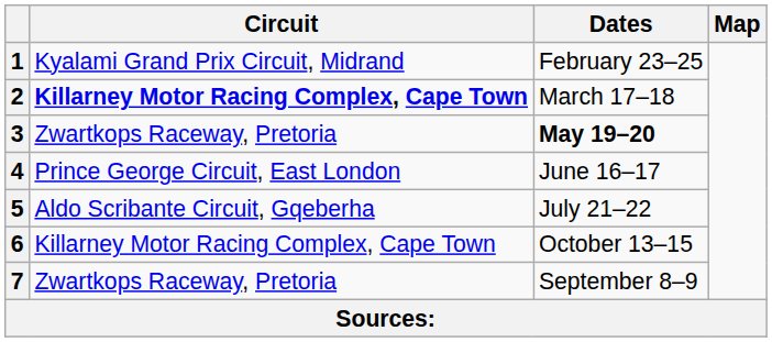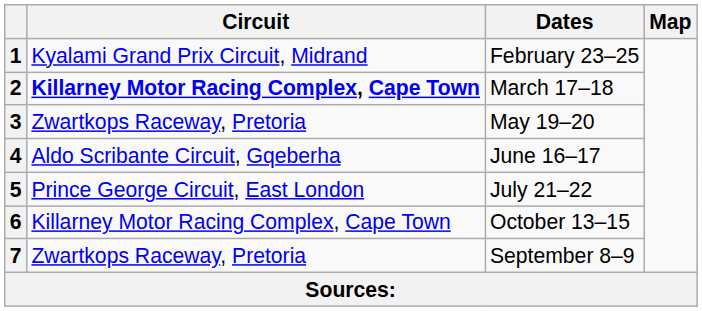 <table class="wikitable" style="font-size:90%;">
 <tr>
 <th></th>
 <th>Circuit</th>
 <th>Dates</th>
 <th>Map</th>
 </tr>
 <tr>
 <th>1</th>
 <td> <a href='#'>Kyalami Grand Prix Circuit</a>, <a href='#'>Midrand</a></td>
 <td>February 23–25</td>
 <td rowspan=7></td>
 </tr>
 <tr>
 <th>2</th>
 <td><strong> <a href='#'>Killarney Motor Racing Complex</a>, <a href='#'>Cape Town</a></strong></td>
 <td>March 17–18</td>
 </tr>
 <tr>
 <th>3</th>
 <td> <a href='#'>Zwartkops Raceway</a>, <a href='#'>Pretoria</a></td>
-<td><strong>May 19–20</strong></td>
+<td>May 19–20</td>
 </tr>
 <tr>
 <th>4</th>
-<td> <a href='#'>Prince George Circuit</a>, <a href='#'>East London</a></td>
+<td> <a href='#'>Aldo Scribante Circuit</a>, <a href='#'>Gqeberha</a></td>
 <td>June 16–17</td>
 </tr>
 <tr>
 <th>5</th>
-<td> <a href='#'>Aldo Scribante Circuit</a>, <a href='#'>Gqeberha</a></td>
+<td> <a href='#'>Prince George Circuit</a>, <a href='#'>East London</a></td>
 <td>July 21–22</td>
 </tr>
 <tr>
 <th>6</th>
 <td> <a href='#'>Killarney Motor Racing Complex</a>, <a href='#'>Cape Town</a></td>
 <td>October 13–15</td>
 </tr>
 <tr>
 <th>7</th>
 <td> <a href='#'>Zwartkops Raceway</a>, <a href='#'>Pretoria</a></td>
 <td>September 8–9</td>
 </tr>
 <tr>
 <th colspan=4>Sources:</th>
 </tr>
 </table>
